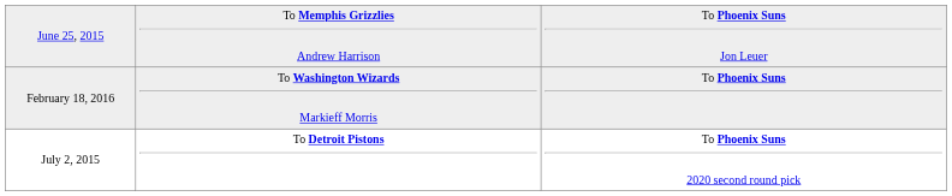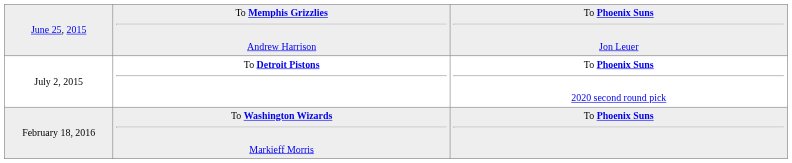 <table border="1" style="border-collapse:collapse; text-align:center; width:100%;"  cellpadding="5">
 <tr style="background:#eee;">
 <td style="width:10%"><a href='#'>June 25</a>, <a href='#'>2015</a><br></td>
 <td style="width:31%; vertical-align:top;">To <strong><a href='#'>Memphis Grizzlies</a></strong><hr><br> <a href='#'>Andrew Harrison</a></td>
 <td style="width:31%; vertical-align:top;">To <strong><a href='#'>Phoenix Suns</a></strong><hr><br> <a href='#'>Jon Leuer</a></td>
 </tr>
+<tr>
+<td style="width:10%">July 2, 2015<br></td>
+<td style="width:31%; vertical-align:top;">To <strong><a href='#'>Detroit Pistons</a></strong><hr><br></td>
+<td style="width:31%; vertical-align:top;">To <strong><a href='#'>Phoenix Suns</a></strong><hr><br><a href='#'>2020 second round pick</a></td>
+</tr>
 <tr style="background:#eee;">
 <td style="width:10%">February 18, 2016<br></td>
 <td style="width:31%; vertical-align:top;">To <strong><a href='#'>Washington Wizards</a></strong><hr><br> <a href='#'>Markieff Morris</a></td>
 <td style="width:31%; vertical-align:top;">To <strong><a href='#'>Phoenix Suns</a></strong><hr><br></td>
 </tr>
-<tr>
-<td style="width:10%">July 2, 2015<br></td>
-<td style="width:31%; vertical-align:top;">To <strong><a href='#'>Detroit Pistons</a></strong><hr><br></td>
-<td style="width:31%; vertical-align:top;">To <strong><a href='#'>Phoenix Suns</a></strong><hr><br><a href='#'>2020 second round pick</a></td>
-</tr>
 </table>
